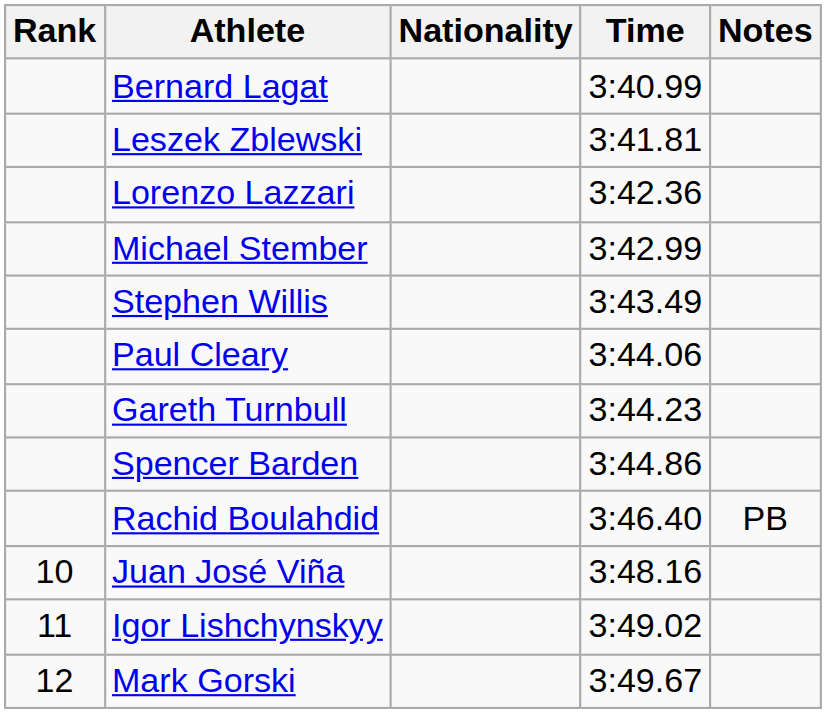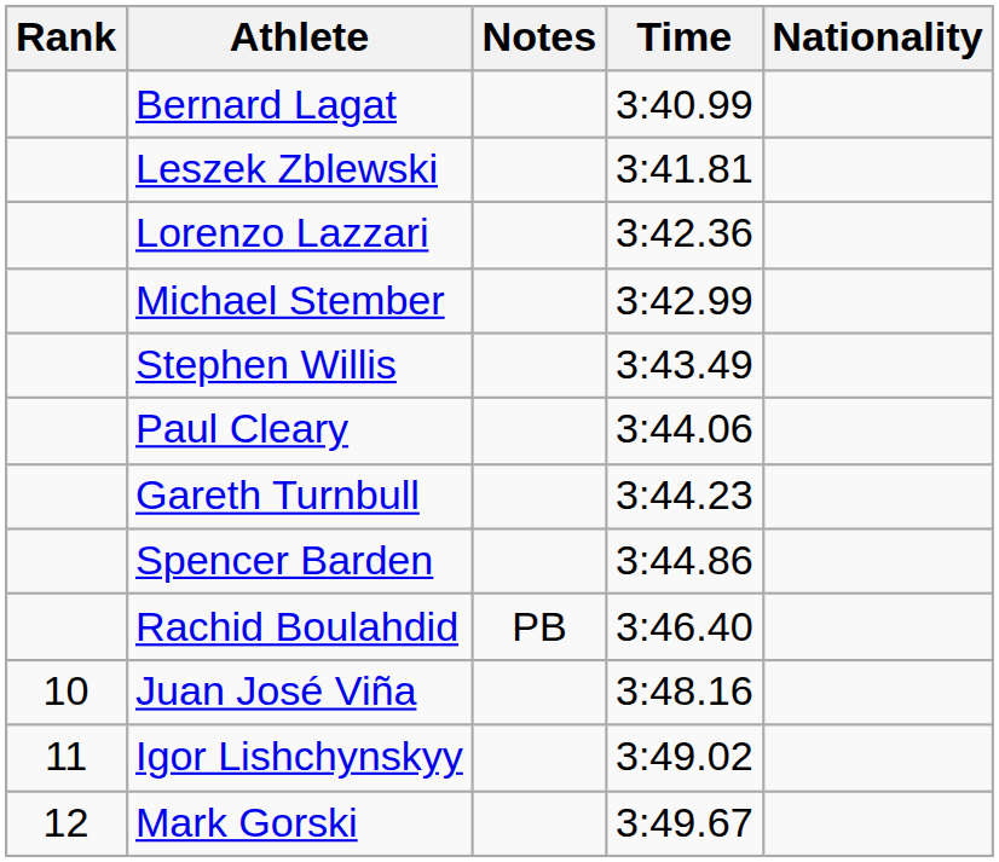 <table class="wikitable sortable" style="text-align:center">
 <tr>
 <th>Rank</th>
 <th>Athlete</th>
+<th>Notes</th>
+<th>Time</th>
 <th>Nationality</th>
-<th>Time</th>
-<th>Notes</th>
 </tr>
 <tr>
 <td></td>
 <td align=left><a href='#'>Bernard Lagat</a></td>
+<td></td>
+<td>3:40.99</td>
 <td align=left></td>
-<td>3:40.99</td>
-<td></td>
 </tr>
 <tr>
 <td></td>
 <td align=left><a href='#'>Leszek Zblewski</a></td>
+<td></td>
+<td>3:41.81</td>
 <td align=left></td>
-<td>3:41.81</td>
-<td></td>
 </tr>
 <tr>
 <td></td>
 <td align=left><a href='#'>Lorenzo Lazzari</a></td>
+<td></td>
+<td>3:42.36</td>
 <td align=left></td>
-<td>3:42.36</td>
-<td></td>
 </tr>
 <tr>
 <td></td>
 <td align=left><a href='#'>Michael Stember</a></td>
+<td></td>
+<td>3:42.99</td>
 <td align=left></td>
-<td>3:42.99</td>
-<td></td>
 </tr>
 <tr>
 <td></td>
 <td align=left><a href='#'>Stephen Willis</a></td>
+<td></td>
+<td>3:43.49</td>
 <td align=left></td>
-<td>3:43.49</td>
-<td></td>
 </tr>
 <tr>
 <td></td>
 <td align=left><a href='#'>Paul Cleary</a></td>
+<td></td>
+<td>3:44.06</td>
 <td align=left></td>
-<td>3:44.06</td>
-<td></td>
 </tr>
 <tr>
 <td></td>
 <td align=left><a href='#'>Gareth Turnbull</a></td>
+<td></td>
+<td>3:44.23</td>
 <td align=left></td>
-<td>3:44.23</td>
-<td></td>
 </tr>
 <tr>
 <td></td>
 <td align=left><a href='#'>Spencer Barden</a></td>
+<td></td>
+<td>3:44.86</td>
 <td align=left></td>
-<td>3:44.86</td>
-<td></td>
 </tr>
 <tr>
 <td></td>
 <td align=left><a href='#'>Rachid Boulahdid</a></td>
+<td>PB</td>
+<td>3:46.40</td>
 <td align=left></td>
-<td>3:46.40</td>
-<td>PB</td>
 </tr>
 <tr>
 <td>10</td>
 <td align=left><a href='#'>Juan José Viña</a></td>
+<td></td>
+<td>3:48.16</td>
 <td align=left></td>
-<td>3:48.16</td>
-<td></td>
 </tr>
 <tr>
 <td>11</td>
 <td align=left><a href='#'>Igor Lishchynskyy</a></td>
+<td></td>
+<td>3:49.02</td>
 <td align=left></td>
-<td>3:49.02</td>
-<td></td>
 </tr>
 <tr>
 <td>12</td>
 <td align=left><a href='#'>Mark Gorski</a></td>
+<td></td>
+<td>3:49.67</td>
 <td align=left></td>
-<td>3:49.67</td>
-<td></td>
 </tr>
 </table>
